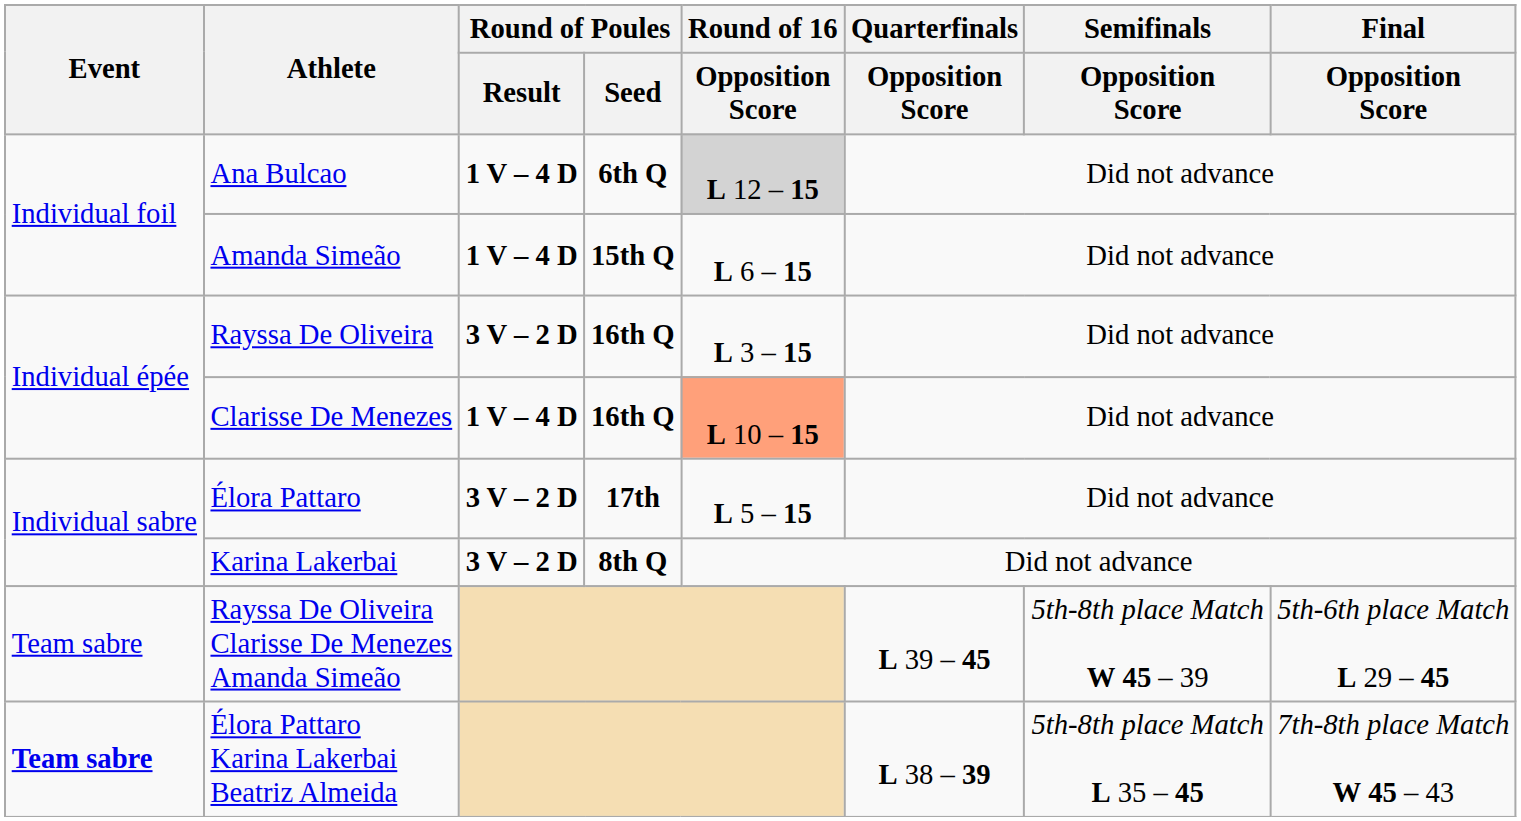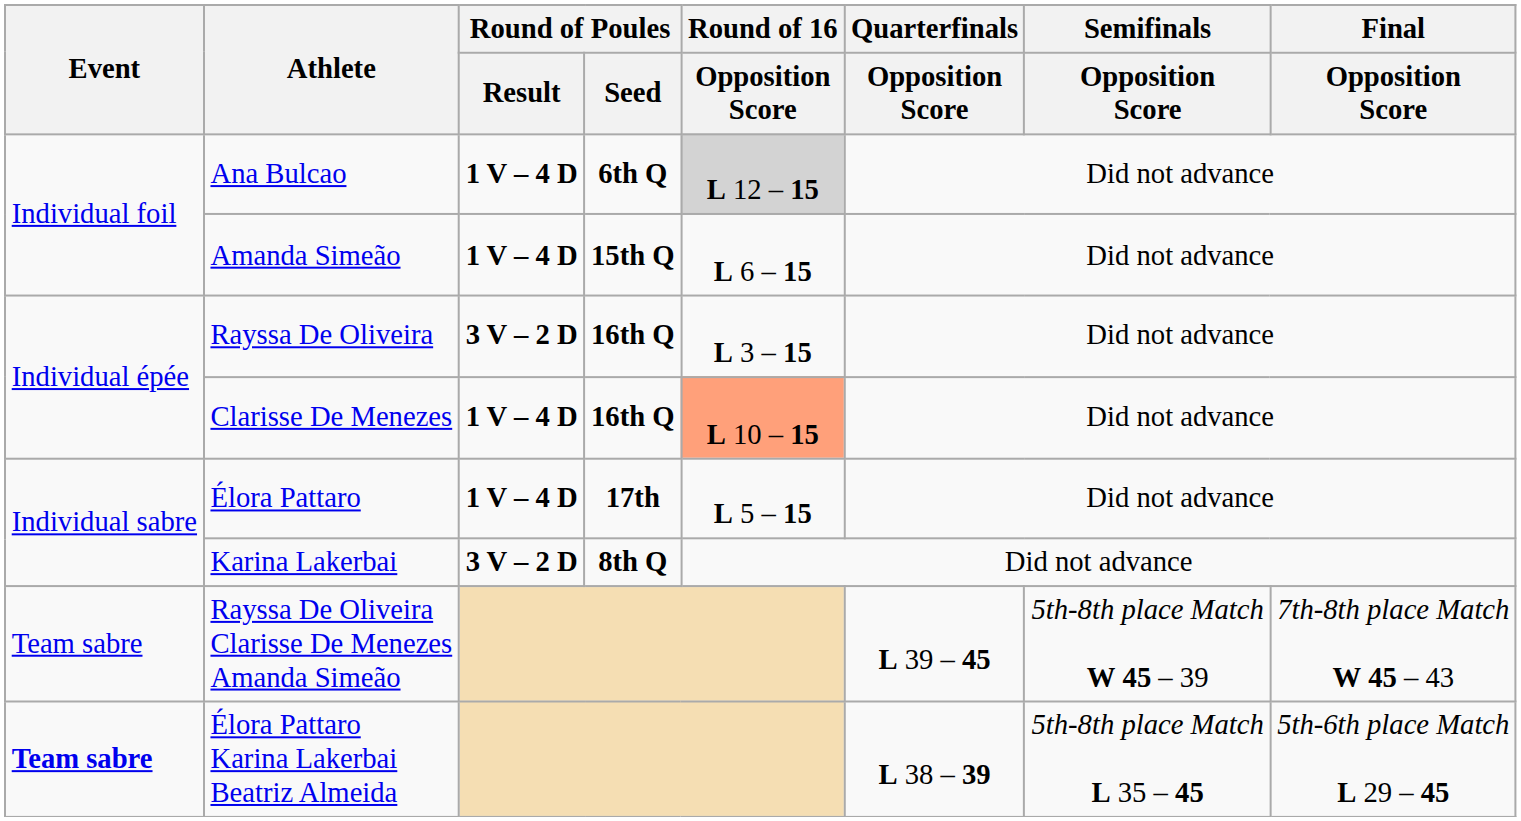 <table class="wikitable" style="font-size:90%">
 <tr>
 <th rowspan=2>Event</th>
 <th rowspan=2>Athlete</th>
 <th colspan=2>Round of Poules</th>
 <th>Round of 16</th>
 <th>Quarterfinals</th>
 <th>Semifinals</th>
 <th>Final</th>
 </tr>
 <tr>
 <th>Result</th>
 <th>Seed</th>
 <th>Opposition<br>Score</th>
 <th>Opposition<br>Score</th>
 <th>Opposition<br>Score</th>
 <th>Opposition<br>Score</th>
 </tr>
 <tr>
 <td rowspan=2><a href='#'>Individual foil</a></td>
 <td><a href='#'>Ana Bulcao</a></td>
 <td align=center><strong>1 V – 4 D</strong></td>
 <td align=center><strong>6th Q</strong></td>
 <td align=center style="background: lightgrey;"><br><strong>L</strong> 12 – <strong>15</strong></td>
 <td align=center colspan=3>Did not advance</td>
 </tr>
 <tr>
 <td><a href='#'>Amanda Simeão</a></td>
 <td align=center><strong>1 V – 4 D</strong></td>
 <td align=center><strong>15th Q</strong></td>
 <td align=center><br><strong>L</strong> 6 – <strong>15</strong></td>
 <td align=center colspan=3>Did not advance</td>
 </tr>
 <tr>
 <td rowspan=2><a href='#'>Individual épée</a></td>
 <td><a href='#'>Rayssa De Oliveira</a></td>
 <td align=center><strong>3 V – 2 D</strong></td>
 <td align=center><strong>16th Q</strong></td>
 <td align=center><br><strong>L</strong> 3 – <strong>15</strong></td>
 <td align=center colspan=3>Did not advance</td>
 </tr>
 <tr>
 <td><a href='#'>Clarisse De Menezes</a></td>
 <td align=center><strong>1 V – 4 D</strong></td>
 <td align=center><strong>16th Q</strong></td>
 <td align=center style="background: lightsalmon;"><br><strong>L</strong> 10 – <strong>15</strong></td>
 <td align=center colspan=3>Did not advance</td>
 </tr>
 <tr>
 <td rowspan=2><a href='#'>Individual sabre</a></td>
 <td><a href='#'>Élora Pattaro</a></td>
-<td align=center><strong>3 V – 2 D</strong></td>
+<td align=center><strong>1 V – 4 D</strong></td>
 <td align=center><strong>17th</strong></td>
 <td align=center><br><strong>L</strong> 5 – <strong>15</strong></td>
 <td align=center colspan=3>Did not advance</td>
 </tr>
 <tr>
 <td><a href='#'>Karina Lakerbai</a></td>
 <td align=center><strong>3 V – 2 D</strong></td>
 <td align=center><strong>8th Q</strong></td>
 <td align=center colspan=4>Did not advance</td>
 </tr>
 <tr>
 <td><a href='#'>Team sabre</a></td>
 <td><a href='#'>Rayssa De Oliveira</a><br><a href='#'>Clarisse De Menezes</a><br><a href='#'>Amanda Simeão</a></td>
 <td align=center bgcolor=wheat colspan=3></td>
 <td align=center><br><strong>L</strong> 39 – <strong>45</strong></td>
 <td align=center><em>5th-8th place Match</em><br><br><strong>W</strong> <strong>45</strong> – 39</td>
-<td align=center><em>5th-6th place Match</em><br><br><strong>L</strong> 29 – <strong>45</strong></td>
+<td align=center><em>7th-8th place Match</em><br><br><strong>W</strong> <strong>45</strong> – 43</td>
 </tr>
 <tr>
 <td><strong><a href='#'>Team sabre</a></strong></td>
 <td><a href='#'>Élora Pattaro</a><br><a href='#'>Karina Lakerbai</a><br><a href='#'>Beatriz Almeida</a></td>
 <td align=center bgcolor=wheat colspan=3></td>
 <td align=center><br><strong>L</strong> 38 – <strong>39</strong></td>
 <td align=center><em>5th-8th place Match</em><br><br><strong>L</strong> 35 – <strong>45</strong></td>
-<td align=center><em>7th-8th place Match</em><br><br><strong>W</strong> <strong>45</strong> – 43</td>
+<td align=center><em>5th-6th place Match</em><br><br><strong>L</strong> 29 – <strong>45</strong></td>
 </tr>
 </table>
